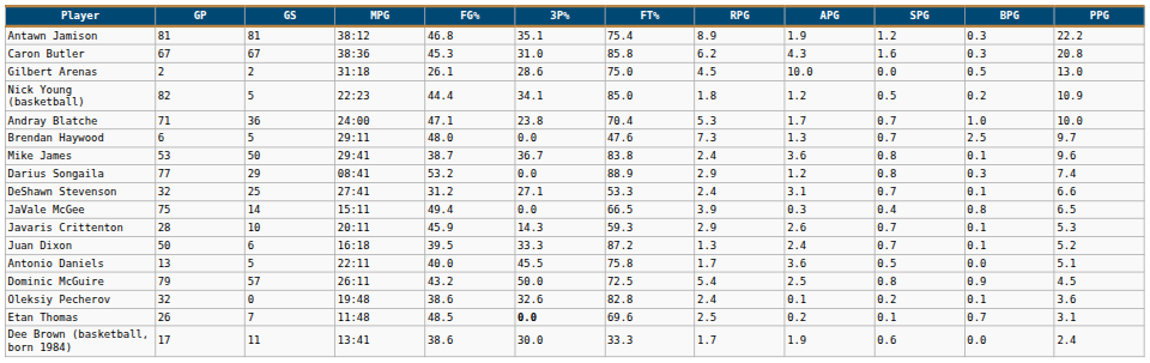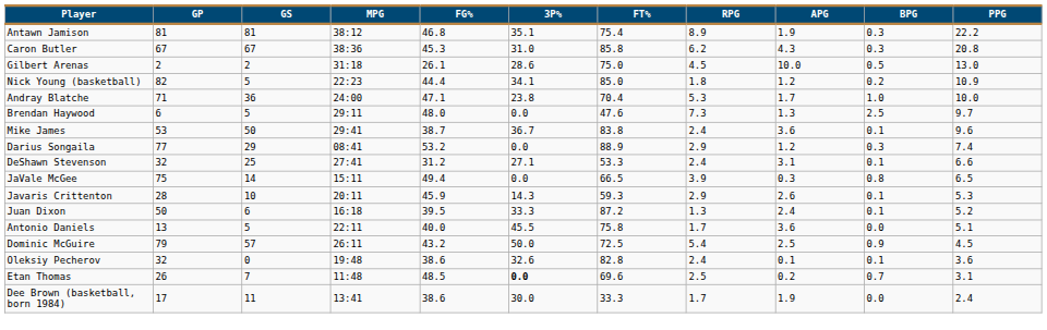 <table class="wikitable sortable" style="font-size: 90%">
 <tr>
 <th style="background: #004874 ; color:#FFFFFF; border-top:#BA8545 3px solid; border-bottom:#BA8545 3px solid;"  width="10%">Player</th>
 <th style="background: #004874 ; color:#FFFFFF; border-top:#BA8545 3px solid; border-bottom:#BA8545 3px solid;" width="6%">GP</th>
 <th style="background: #004874 ; color:#FFFFFF; border-top:#BA8545 3px solid; border-bottom:#BA8545 3px solid;" width="6%">GS</th>
 <th style="background: #004874 ; color:#FFFFFF; border-top:#BA8545 3px solid; border-bottom:#BA8545 3px solid;" width="6%">MPG</th>
 <th style="background: #004874 ; color:#FFFFFF; border-top:#BA8545 3px solid; border-bottom:#BA8545 3px solid;" width="6%">FG%</th>
 <th style="background: #004874 ; color:#FFFFFF; border-top:#BA8545 3px solid; border-bottom:#BA8545 3px solid;" width="6%">3P%</th>
 <th style="background: #004874 ; color:#FFFFFF; border-top:#BA8545 3px solid; border-bottom:#BA8545 3px solid;" width="6%">FT%</th>
 <th style="background: #004874 ; color:#FFFFFF; border-top:#BA8545 3px solid; border-bottom:#BA8545 3px solid;" width="6%">RPG</th>
 <th style="background: #004874 ; color:#FFFFFF; border-top:#BA8545 3px solid; border-bottom:#BA8545 3px solid;" width="6%">APG</th>
-<th style="background: #004874 ; color:#FFFFFF; border-top:#BA8545 3px solid; border-bottom:#BA8545 3px solid;" width="6%">SPG</th>
 <th style="background: #004874 ; color:#FFFFFF; border-top:#BA8545 3px solid; border-bottom:#BA8545 3px solid;" width="6%">BPG</th>
 <th style="background: #004874 ; color:#FFFFFF; border-top:#BA8545 3px solid; border-bottom:#BA8545 3px solid;" width="6%">PPG</th>
 </tr>
 <tr>
 <td style="text-align:left;">Antawn Jamison</td>
 <td>81</td>
 <td>81</td>
 <td>38:12</td>
 <td>46.8</td>
 <td>35.1</td>
 <td>75.4</td>
 <td>8.9</td>
 <td>1.9</td>
-<td>1.2</td>
 <td>0.3</td>
 <td>22.2</td>
 </tr>
 <tr>
 <td style="text-align:left;">Caron Butler</td>
 <td>67</td>
 <td>67</td>
 <td>38:36</td>
 <td>45.3</td>
 <td>31.0</td>
 <td>85.8</td>
 <td>6.2</td>
 <td>4.3</td>
-<td>1.6</td>
 <td>0.3</td>
 <td>20.8</td>
 </tr>
 <tr>
 <td style="text-align:left;">Gilbert Arenas</td>
 <td>2</td>
 <td>2</td>
 <td>31:18</td>
 <td>26.1</td>
 <td>28.6</td>
 <td>75.0</td>
 <td>4.5</td>
 <td>10.0</td>
-<td>0.0</td>
 <td>0.5</td>
 <td>13.0</td>
 </tr>
 <tr>
 <td style="text-align:left;">Nick Young (basketball)</td>
 <td>82</td>
 <td>5</td>
 <td>22:23</td>
 <td>44.4</td>
 <td>34.1</td>
 <td>85.0</td>
 <td>1.8</td>
 <td>1.2</td>
-<td>0.5</td>
 <td>0.2</td>
 <td>10.9</td>
 </tr>
 <tr>
 <td style="text-align:left;">Andray Blatche</td>
 <td>71</td>
 <td>36</td>
 <td>24:00</td>
 <td>47.1</td>
 <td>23.8</td>
 <td>70.4</td>
 <td>5.3</td>
 <td>1.7</td>
-<td>0.7</td>
 <td>1.0</td>
 <td>10.0</td>
 </tr>
 <tr>
 <td style="text-align:left;">Brendan Haywood</td>
 <td>6</td>
 <td>5</td>
 <td>29:11</td>
 <td>48.0</td>
 <td>0.0</td>
 <td>47.6</td>
 <td>7.3</td>
 <td>1.3</td>
-<td>0.7</td>
 <td>2.5</td>
 <td>9.7</td>
 </tr>
 <tr>
 <td style="text-align:left;">Mike James</td>
 <td>53</td>
 <td>50</td>
 <td>29:41</td>
 <td>38.7</td>
 <td>36.7</td>
 <td>83.8</td>
 <td>2.4</td>
 <td>3.6</td>
-<td>0.8</td>
 <td>0.1</td>
 <td>9.6</td>
 </tr>
 <tr>
 <td style="text-align:left;">Darius Songaila</td>
 <td>77</td>
 <td>29</td>
 <td>08:41</td>
 <td>53.2</td>
 <td>0.0</td>
 <td>88.9</td>
 <td>2.9</td>
 <td>1.2</td>
-<td>0.8</td>
 <td>0.3</td>
 <td>7.4</td>
 </tr>
 <tr>
 <td style="text-align:left;">DeShawn Stevenson</td>
 <td>32</td>
 <td>25</td>
 <td>27:41</td>
 <td>31.2</td>
 <td>27.1</td>
 <td>53.3</td>
 <td>2.4</td>
 <td>3.1</td>
-<td>0.7</td>
 <td>0.1</td>
 <td>6.6</td>
 </tr>
 <tr>
 <td style="text-align:left;">JaVale McGee</td>
 <td>75</td>
 <td>14</td>
 <td>15:11</td>
 <td>49.4</td>
 <td>0.0</td>
 <td>66.5</td>
 <td>3.9</td>
 <td>0.3</td>
-<td>0.4</td>
 <td>0.8</td>
 <td>6.5</td>
 </tr>
 <tr>
 <td style="text-align:left;">Javaris Crittenton</td>
 <td>28</td>
 <td>10</td>
 <td>20:11</td>
 <td>45.9</td>
 <td>14.3</td>
 <td>59.3</td>
 <td>2.9</td>
 <td>2.6</td>
-<td>0.7</td>
 <td>0.1</td>
 <td>5.3</td>
 </tr>
 <tr>
 <td style="text-align:left;">Juan Dixon</td>
 <td>50</td>
 <td>6</td>
 <td>16:18</td>
 <td>39.5</td>
 <td>33.3</td>
 <td>87.2</td>
 <td>1.3</td>
 <td>2.4</td>
-<td>0.7</td>
 <td>0.1</td>
 <td>5.2</td>
 </tr>
 <tr>
 <td style="text-align:left;">Antonio Daniels</td>
 <td>13</td>
 <td>5</td>
 <td>22:11</td>
 <td>40.0</td>
 <td>45.5</td>
 <td>75.8</td>
 <td>1.7</td>
 <td>3.6</td>
-<td>0.5</td>
 <td>0.0</td>
 <td>5.1</td>
 </tr>
 <tr>
 <td style="text-align:left;">Dominic McGuire</td>
 <td>79</td>
 <td>57</td>
 <td>26:11</td>
 <td>43.2</td>
 <td>50.0</td>
 <td>72.5</td>
 <td>5.4</td>
 <td>2.5</td>
-<td>0.8</td>
 <td>0.9</td>
 <td>4.5</td>
 </tr>
 <tr>
 <td style="text-align:left;">Oleksiy Pecherov</td>
 <td>32</td>
 <td>0</td>
 <td>19:48</td>
 <td>38.6</td>
 <td>32.6</td>
 <td>82.8</td>
 <td>2.4</td>
 <td>0.1</td>
-<td>0.2</td>
 <td>0.1</td>
 <td>3.6</td>
 </tr>
 <tr>
 <td style="text-align:left;">Etan Thomas</td>
 <td>26</td>
 <td>7</td>
 <td>11:48</td>
 <td>48.5</td>
 <td><strong>0.0</strong></td>
 <td>69.6</td>
 <td>2.5</td>
 <td>0.2</td>
-<td>0.1</td>
 <td>0.7</td>
 <td>3.1</td>
 </tr>
 <tr>
 <td style="text-align:left;">Dee Brown (basketball, born 1984)</td>
 <td>17</td>
 <td>11</td>
 <td>13:41</td>
 <td>38.6</td>
 <td>30.0</td>
 <td>33.3</td>
 <td>1.7</td>
 <td>1.9</td>
-<td>0.6</td>
 <td>0.0</td>
 <td>2.4</td>
 </tr>
 </table>
